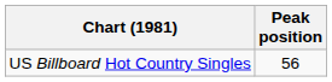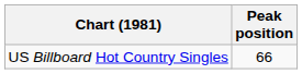 <table class="wikitable sortable">
 <tr>
 <th>Chart (1981)</th>
 <th>Peak<br>position</th>
 </tr>
 <tr>
 <td>US <em>Billboard</em> <a href='#'>Hot Country Singles</a></td>
-<td align="center">56</td>
+<td align="center">66</td>
 </tr>
 </table>
